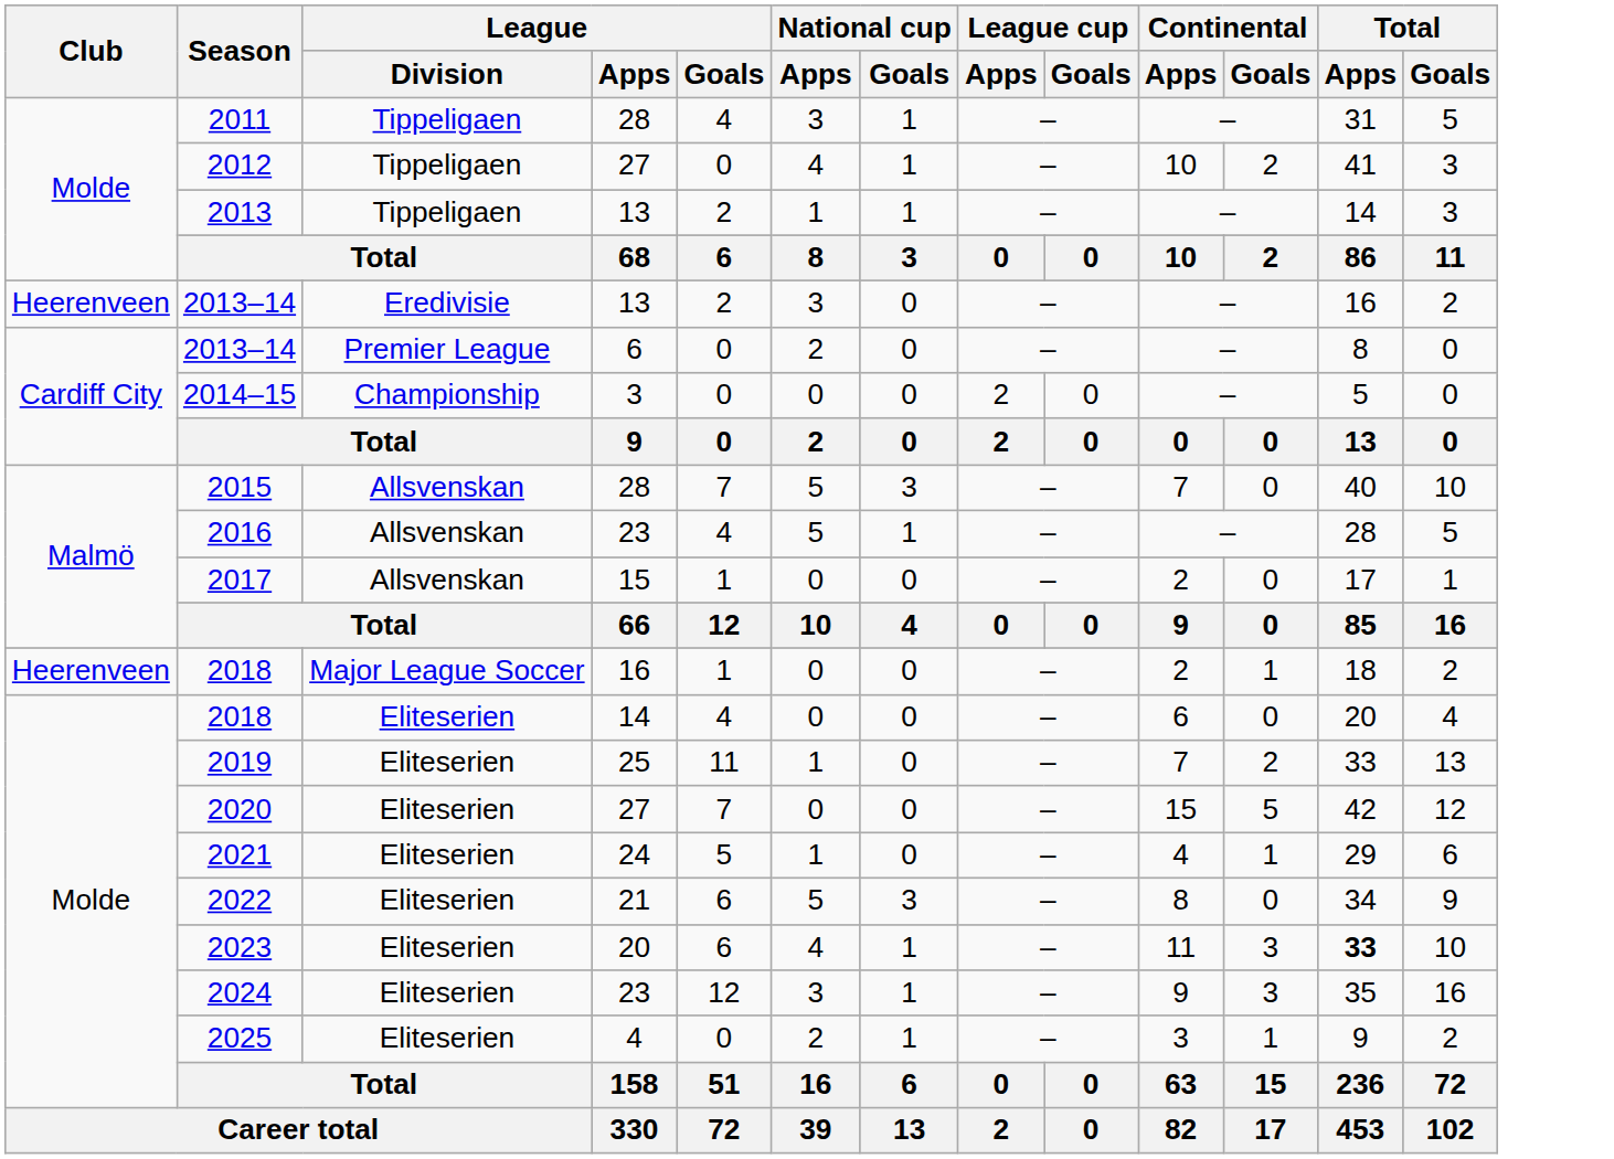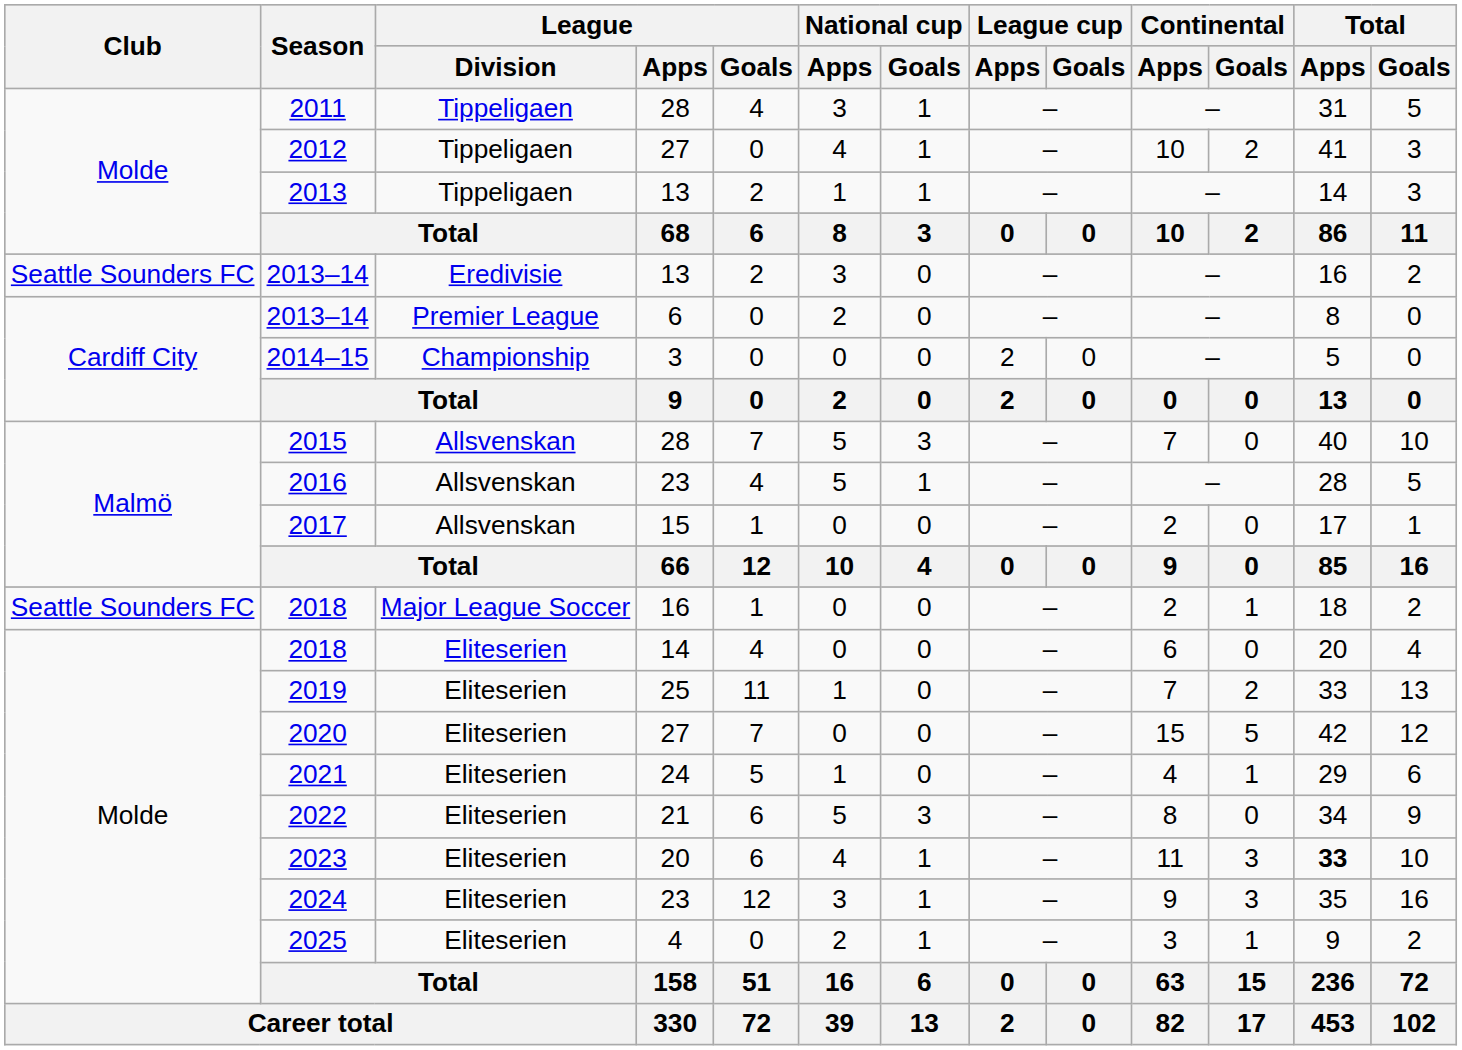 <table class="wikitable" style="text-align:center">
 <tr>
 <th rowspan="2">Club</th>
 <th rowspan="2">Season</th>
 <th colspan="3">League</th>
 <th colspan="2">National cup</th>
 <th colspan="2">League cup</th>
 <th colspan="2">Continental</th>
 <th colspan="2">Total</th>
 </tr>
 <tr>
 <th>Division</th>
 <th>Apps</th>
 <th>Goals</th>
 <th>Apps</th>
 <th>Goals</th>
 <th>Apps</th>
 <th>Goals</th>
 <th>Apps</th>
 <th>Goals</th>
 <th>Apps</th>
 <th>Goals</th>
 </tr>
 <tr>
 <td rowspan="4"><a href='#'>Molde</a></td>
 <td><a href='#'>2011</a></td>
 <td><a href='#'>Tippeligaen</a></td>
 <td>28</td>
 <td>4</td>
 <td>3</td>
 <td>1</td>
 <td colspan="2">–</td>
 <td colspan="2">–</td>
 <td>31</td>
 <td>5</td>
 </tr>
 <tr>
 <td><a href='#'>2012</a></td>
 <td>Tippeligaen</td>
 <td>27</td>
 <td>0</td>
 <td>4</td>
 <td>1</td>
 <td colspan="2">–</td>
 <td>10</td>
 <td>2</td>
 <td>41</td>
 <td>3</td>
 </tr>
 <tr>
 <td><a href='#'>2013</a></td>
 <td>Tippeligaen</td>
 <td>13</td>
 <td>2</td>
 <td>1</td>
 <td>1</td>
 <td colspan="2">–</td>
 <td colspan="2">–</td>
 <td>14</td>
 <td>3</td>
 </tr>
 <tr>
 <th colspan="2">Total</th>
 <th>68</th>
 <th>6</th>
 <th>8</th>
 <th>3</th>
 <th>0</th>
 <th>0</th>
 <th>10</th>
 <th>2</th>
 <th>86</th>
 <th>11</th>
 </tr>
 <tr>
-<td><a href='#'>Heerenveen</a></td>
+<td><a href='#'>Seattle Sounders FC</a></td>
 <td><a href='#'>2013–14</a></td>
 <td><a href='#'>Eredivisie</a></td>
 <td>13</td>
 <td>2</td>
 <td>3</td>
 <td>0</td>
 <td colspan="2">–</td>
 <td colspan="2">–</td>
 <td>16</td>
 <td>2</td>
 </tr>
 <tr>
 <td rowspan="3"><a href='#'>Cardiff City</a></td>
 <td><a href='#'>2013–14</a></td>
 <td><a href='#'>Premier League</a></td>
 <td>6</td>
 <td>0</td>
 <td>2</td>
 <td>0</td>
 <td colspan="2">–</td>
 <td colspan="2">–</td>
 <td>8</td>
 <td>0</td>
 </tr>
 <tr>
 <td><a href='#'>2014–15</a></td>
 <td><a href='#'>Championship</a></td>
 <td>3</td>
 <td>0</td>
 <td>0</td>
 <td>0</td>
 <td>2</td>
 <td>0</td>
 <td colspan="2">–</td>
 <td>5</td>
 <td>0</td>
 </tr>
 <tr>
 <th colspan="2">Total</th>
 <th>9</th>
 <th>0</th>
 <th>2</th>
 <th>0</th>
 <th>2</th>
 <th>0</th>
 <th>0</th>
 <th>0</th>
 <th>13</th>
 <th>0</th>
 </tr>
 <tr>
 <td rowspan="4"><a href='#'>Malmö</a></td>
 <td><a href='#'>2015</a></td>
 <td><a href='#'>Allsvenskan</a></td>
 <td>28</td>
 <td>7</td>
 <td>5</td>
 <td>3</td>
 <td colspan="2">–</td>
 <td>7</td>
 <td>0</td>
 <td>40</td>
 <td>10</td>
 </tr>
 <tr>
 <td><a href='#'>2016</a></td>
 <td>Allsvenskan</td>
 <td>23</td>
 <td>4</td>
 <td>5</td>
 <td>1</td>
 <td colspan="2">–</td>
 <td colspan="2">–</td>
 <td>28</td>
 <td>5</td>
 </tr>
 <tr>
 <td><a href='#'>2017</a></td>
 <td>Allsvenskan</td>
 <td>15</td>
 <td>1</td>
 <td>0</td>
 <td>0</td>
 <td colspan="2">–</td>
 <td>2</td>
 <td>0</td>
 <td>17</td>
 <td>1</td>
 </tr>
 <tr>
 <th colspan="2">Total</th>
 <th>66</th>
 <th>12</th>
 <th>10</th>
 <th>4</th>
 <th>0</th>
 <th>0</th>
 <th>9</th>
 <th>0</th>
 <th>85</th>
 <th>16</th>
 </tr>
 <tr>
-<td><a href='#'>Heerenveen</a></td>
+<td><a href='#'>Seattle Sounders FC</a></td>
 <td><a href='#'>2018</a></td>
 <td><a href='#'>Major League Soccer</a></td>
 <td>16</td>
 <td>1</td>
 <td>0</td>
 <td>0</td>
 <td colspan="2">–</td>
 <td>2</td>
 <td>1</td>
 <td>18</td>
 <td>2</td>
 </tr>
 <tr>
 <td rowspan="9">Molde</td>
 <td><a href='#'>2018</a></td>
 <td><a href='#'>Eliteserien</a></td>
 <td>14</td>
 <td>4</td>
 <td>0</td>
 <td>0</td>
 <td colspan="2">–</td>
 <td>6</td>
 <td>0</td>
 <td>20</td>
 <td>4</td>
 </tr>
 <tr>
 <td><a href='#'>2019</a></td>
 <td>Eliteserien</td>
 <td>25</td>
 <td>11</td>
 <td>1</td>
 <td>0</td>
 <td colspan="2">–</td>
 <td>7</td>
 <td>2</td>
 <td>33</td>
 <td>13</td>
 </tr>
 <tr>
 <td><a href='#'>2020</a></td>
 <td>Eliteserien</td>
 <td>27</td>
 <td>7</td>
 <td>0</td>
 <td>0</td>
 <td colspan="2">–</td>
 <td>15</td>
 <td>5</td>
 <td>42</td>
 <td>12</td>
 </tr>
 <tr>
 <td><a href='#'>2021</a></td>
 <td>Eliteserien</td>
 <td>24</td>
 <td>5</td>
 <td>1</td>
 <td>0</td>
 <td colspan="2">–</td>
 <td>4</td>
 <td>1</td>
 <td>29</td>
 <td>6</td>
 </tr>
 <tr>
 <td><a href='#'>2022</a></td>
 <td>Eliteserien</td>
 <td>21</td>
 <td>6</td>
 <td>5</td>
 <td>3</td>
 <td colspan="2">–</td>
 <td>8</td>
 <td>0</td>
 <td>34</td>
 <td>9</td>
 </tr>
 <tr>
 <td><a href='#'>2023</a></td>
 <td>Eliteserien</td>
 <td>20</td>
 <td>6</td>
 <td>4</td>
 <td>1</td>
 <td colspan="2">–</td>
 <td>11</td>
 <td>3</td>
 <td><strong>33</strong></td>
 <td>10</td>
 </tr>
 <tr>
 <td><a href='#'>2024</a></td>
 <td>Eliteserien</td>
 <td>23</td>
 <td>12</td>
 <td>3</td>
 <td>1</td>
 <td colspan="2">–</td>
 <td>9</td>
 <td>3</td>
 <td>35</td>
 <td>16</td>
 </tr>
 <tr>
 <td><a href='#'>2025</a></td>
 <td>Eliteserien</td>
 <td>4</td>
 <td>0</td>
 <td>2</td>
 <td>1</td>
 <td colspan="2">–</td>
 <td>3</td>
 <td>1</td>
 <td>9</td>
 <td>2</td>
 </tr>
 <tr>
 <th colspan="2">Total</th>
 <th>158</th>
 <th>51</th>
 <th>16</th>
 <th>6</th>
 <th>0</th>
 <th>0</th>
 <th>63</th>
 <th>15</th>
 <th>236</th>
 <th>72</th>
 </tr>
 <tr>
 <th colspan="3">Career total</th>
 <th>330</th>
 <th>72</th>
 <th>39</th>
 <th>13</th>
 <th>2</th>
 <th>0</th>
 <th>82</th>
 <th>17</th>
 <th>453</th>
 <th>102</th>
 </tr>
 </table>
